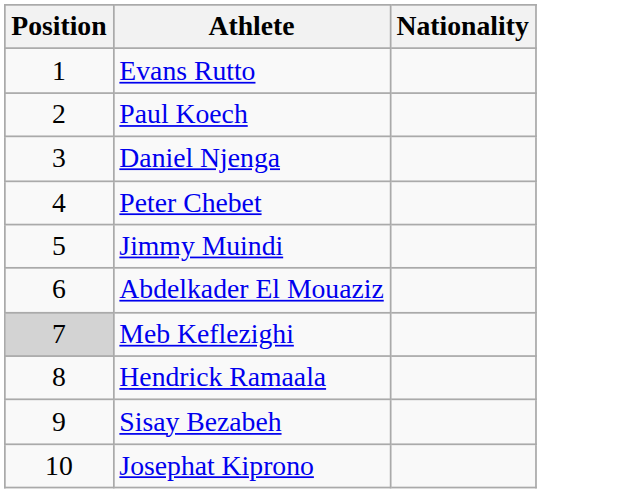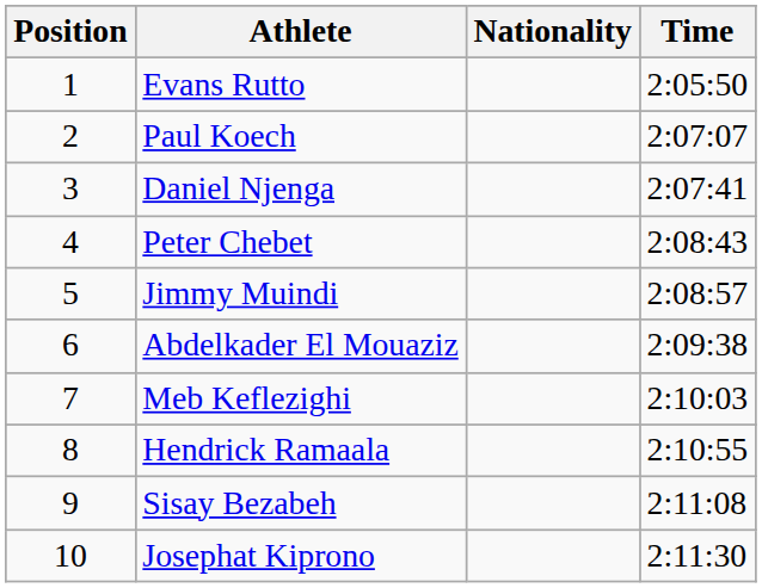 <table class="wikitable sortable">
 <tr>
 <th>Position</th>
 <th>Athlete</th>
 <th>Nationality</th>
+<th>Time</th>
 </tr>
 <tr>
 <td style="text-align:center">1</td>
 <td><a href='#'>Evans Rutto</a></td>
 <td></td>
+<td>2:05:50</td>
 </tr>
 <tr>
 <td style="text-align:center">2</td>
 <td><a href='#'>Paul Koech</a></td>
 <td></td>
+<td>2:07:07</td>
 </tr>
 <tr>
 <td style="text-align:center">3</td>
 <td><a href='#'>Daniel Njenga</a></td>
 <td></td>
+<td>2:07:41</td>
 </tr>
 <tr>
 <td style="text-align:center">4</td>
 <td><a href='#'>Peter Chebet</a></td>
 <td></td>
+<td>2:08:43</td>
 </tr>
 <tr>
 <td style="text-align:center">5</td>
 <td><a href='#'>Jimmy Muindi</a></td>
 <td></td>
+<td>2:08:57</td>
 </tr>
 <tr>
 <td style="text-align:center">6</td>
 <td><a href='#'>Abdelkader El Mouaziz</a></td>
 <td></td>
+<td>2:09:38</td>
 </tr>
 <tr>
-<td style="background: lightgrey; text-align:center">7</td>
+<td style="text-align:center">7</td>
 <td><a href='#'>Meb Keflezighi</a></td>
 <td></td>
+<td>2:10:03</td>
 </tr>
 <tr>
 <td style="text-align:center">8</td>
 <td><a href='#'>Hendrick Ramaala</a></td>
 <td></td>
+<td>2:10:55</td>
 </tr>
 <tr>
 <td style="text-align:center">9</td>
 <td><a href='#'>Sisay Bezabeh</a></td>
 <td></td>
+<td>2:11:08</td>
 </tr>
 <tr>
 <td style="text-align:center">10</td>
 <td><a href='#'>Josephat Kiprono</a></td>
 <td></td>
+<td>2:11:30</td>
 </tr>
 </table>
